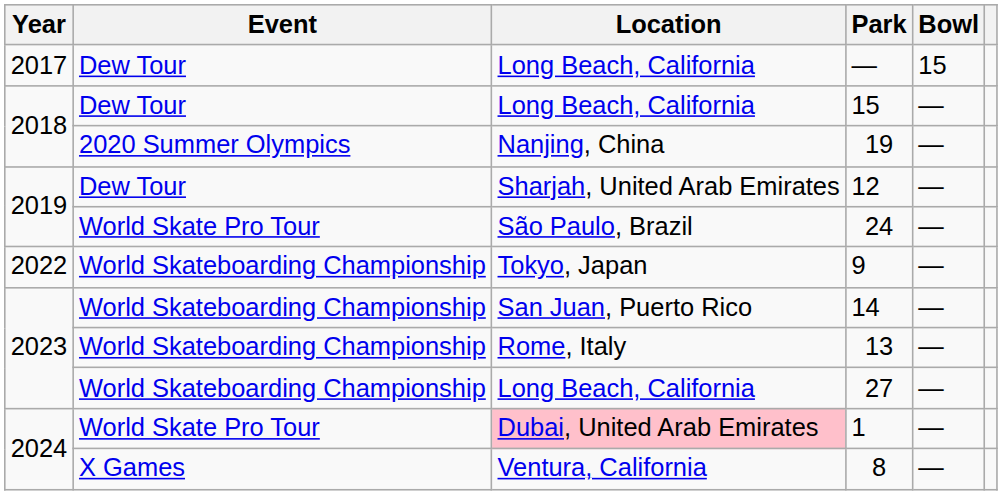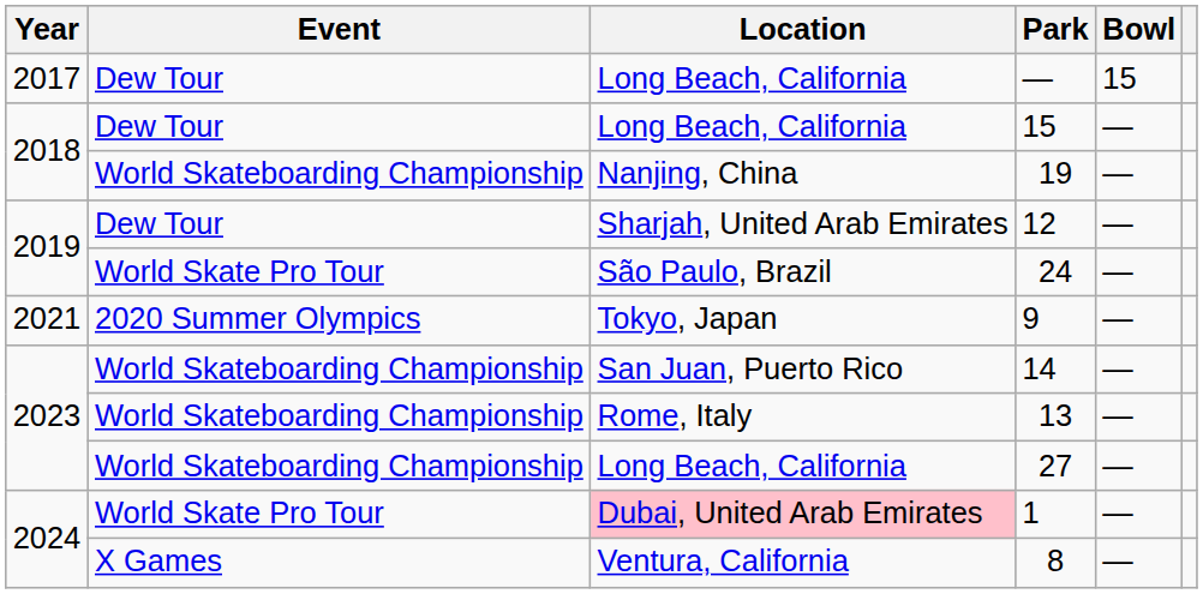 <table class="wikitable defaultleft sortable col4center col5center">
 <tr>
 <th>Year</th>
 <th>Event</th>
 <th>Location</th>
 <th>Park</th>
 <th>Bowl</th>
 <th></th>
 </tr>
 <tr>
 <td>2017</td>
 <td><a href='#'>Dew Tour</a></td>
 <td><a href='#'>Long Beach, California</a></td>
 <td>—</td>
 <td>15</td>
 <td></td>
 </tr>
 <tr>
 <td rowspan="2">2018</td>
 <td><a href='#'>Dew Tour</a></td>
 <td><a href='#'>Long Beach, California</a></td>
 <td>15</td>
 <td>—</td>
 <td></td>
 </tr>
 <tr>
-<td><a href='#'>2020 Summer Olympics</a></td>
+<td><a href='#'>World Skateboarding Championship</a></td>
 <td><a href='#'>Nanjing</a>, China</td>
 <td style="text-align:center;">19</td>
 <td>—</td>
 <td style="text-align:left;"></td>
 </tr>
 <tr>
 <td rowspan="2">2019</td>
 <td><a href='#'>Dew Tour</a></td>
 <td><a href='#'>Sharjah</a>, United Arab Emirates</td>
 <td>12</td>
 <td>—</td>
 <td></td>
 </tr>
 <tr>
 <td><a href='#'>World Skate Pro Tour</a></td>
 <td><a href='#'>São Paulo</a>, Brazil</td>
 <td style="text-align:center;">24</td>
 <td>—</td>
 <td style="text-align:left;"></td>
 </tr>
 <tr>
-<td>2022</td>
-<td><a href='#'>World Skateboarding Championship</a></td>
+<td>2021</td>
+<td><a href='#'>2020 Summer Olympics</a></td>
 <td><a href='#'>Tokyo</a>, Japan</td>
 <td>9</td>
 <td>—</td>
 <td></td>
 </tr>
 <tr>
 <td rowspan="3">2023</td>
 <td><a href='#'>World Skateboarding Championship</a></td>
 <td><a href='#'>San Juan</a>, Puerto Rico</td>
 <td>14</td>
 <td>—</td>
 <td></td>
 </tr>
 <tr>
 <td><a href='#'>World Skateboarding Championship</a></td>
 <td><a href='#'>Rome</a>, Italy</td>
 <td style="text-align:center;">13</td>
 <td>—</td>
 <td style="text-align:left;"></td>
 </tr>
 <tr>
 <td><a href='#'>World Skateboarding Championship</a></td>
 <td><a href='#'>Long Beach, California</a></td>
 <td style="text-align:center;">27</td>
 <td>—</td>
 <td style="text-align:left;"></td>
 </tr>
 <tr>
 <td rowspan="2">2024</td>
 <td><a href='#'>World Skate Pro Tour</a></td>
 <td style="background: pink;"><a href='#'>Dubai</a>, United Arab Emirates</td>
 <td>1</td>
 <td>—</td>
 <td></td>
 </tr>
 <tr>
 <td><a href='#'>X Games</a></td>
 <td><a href='#'>Ventura, California</a></td>
 <td style="text-align:center;">8</td>
 <td>—</td>
 <td style="text-align:left;"></td>
 </tr>
 </table>
